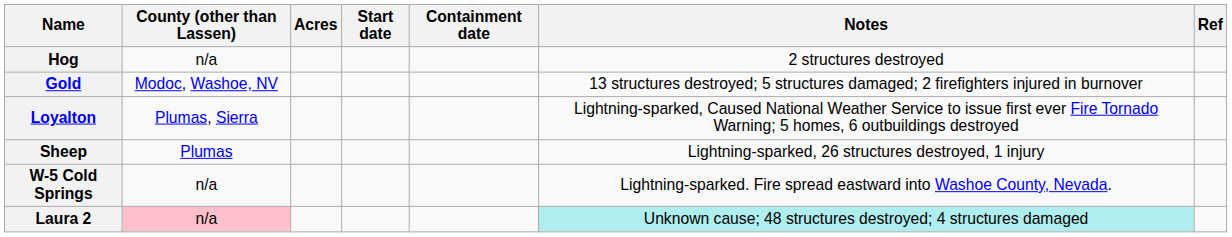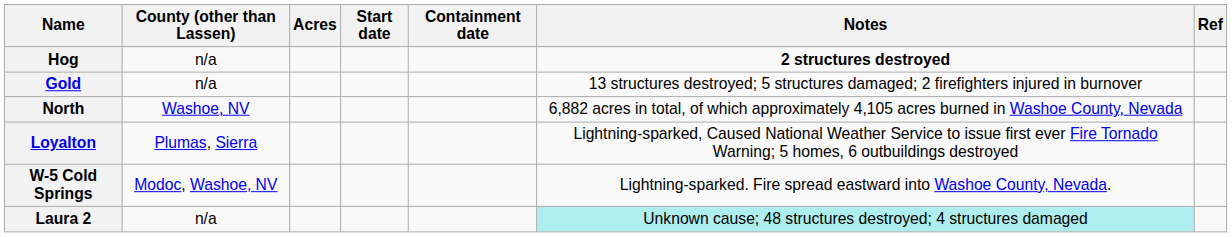 <table class="wikitable sortable plainrowheaders mw-collapsible" style="text-align:center;">
 <tr>
 <th scope="col">Name</th>
 <th scope="col">County (other than Lassen)</th>
 <th scope="col">Acres</th>
 <th scope="col">Start date</th>
 <th scope="col">Containment date</th>
 <th scope="col">Notes</th>
 <th scope="col" class="unsortable">Ref</th>
 </tr>
 <tr>
 <th scope="row">Hog</th>
 <td>n/a</td>
 <td></td>
 <td></td>
 <td></td>
-<td>2 structures destroyed</td>
+<td><strong>2 structures destroyed</strong></td>
 <td></td>
 </tr>
 <tr>
 <th scope="row"><a href='#'>Gold</a></th>
-<td><a href='#'>Modoc</a>, <a href='#'>Washoe, NV</a></td>
+<td>n/a</td>
 <td></td>
 <td></td>
 <td></td>
 <td>13 structures destroyed; 5 structures damaged; 2 firefighters injured in burnover</td>
+<td></td>
+</tr>
+<tr>
+<th scope="row">North</th>
+<td><a href='#'>Washoe, NV</a></td>
+<td></td>
+<td></td>
+<td></td>
+<td>6,882 acres in total, of which approximately 4,105 acres burned in <a href='#'>Washoe County, Nevada</a></td>
 <td></td>
 </tr>
 <tr>
 <th scope="row"><a href='#'>Loyalton</a></th>
 <td><a href='#'>Plumas</a>, <a href='#'>Sierra</a></td>
 <td></td>
 <td></td>
 <td></td>
 <td>Lightning-sparked, Caused National Weather Service to issue first ever <a href='#'>Fire Tornado</a> Warning; 5 homes, 6 outbuildings destroyed</td>
 <td></td>
 </tr>
 <tr>
-<th scope="row">Sheep</th>
-<td><a href='#'>Plumas</a></td>
-<td></td>
-<td></td>
-<td></td>
-<td>Lightning-sparked, 26 structures destroyed, 1 injury</td>
-<td></td>
-</tr>
-<tr>
 <th scope="row">W-5 Cold Springs</th>
-<td>n/a</td>
+<td><a href='#'>Modoc</a>, <a href='#'>Washoe, NV</a></td>
 <td></td>
 <td></td>
 <td></td>
 <td>Lightning-sparked. Fire spread eastward into <a href='#'>Washoe County, Nevada</a>.</td>
 <td></td>
 </tr>
 <tr>
 <th scope="row">Laura 2</th>
-<td style="background: pink;">n/a</td>
+<td>n/a</td>
 <td></td>
 <td></td>
 <td></td>
 <td style="background: paleturquoise;">Unknown cause; 48 structures destroyed; 4 structures damaged</td>
 <td></td>
 </tr>
 </table>
